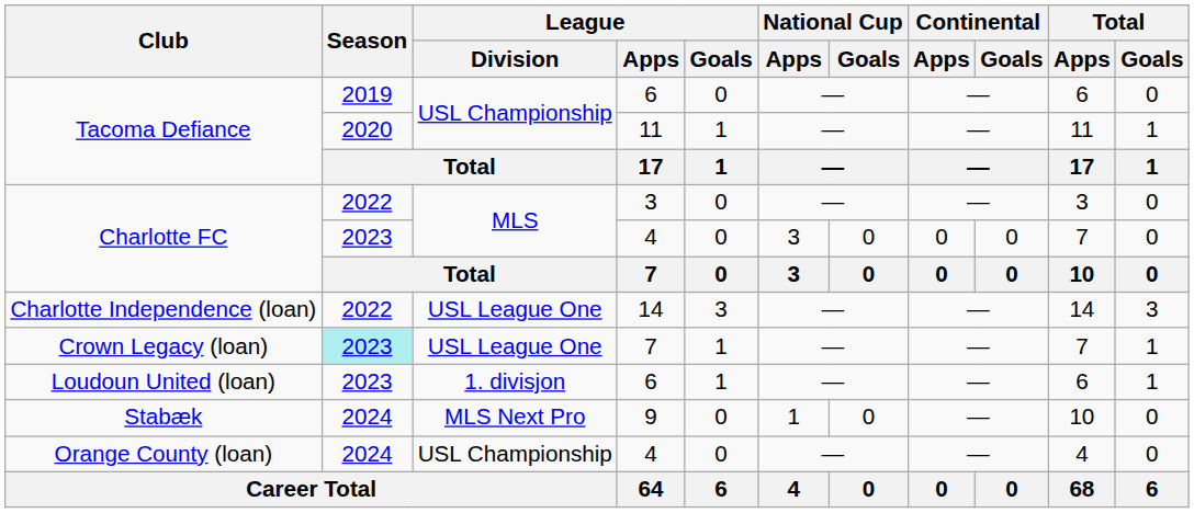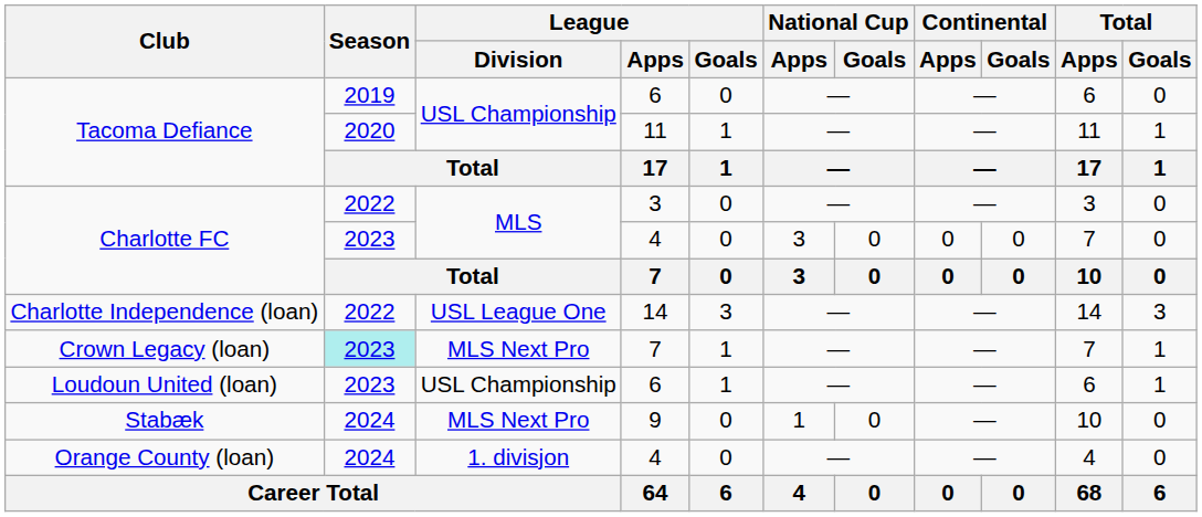 <table class="wikitable" style="text-align: center">
 <tr>
 <th rowspan="2">Club</th>
 <th rowspan="2">Season</th>
 <th colspan="3">League</th>
 <th colspan="2">National Cup</th>
 <th colspan="2">Continental</th>
 <th colspan="2">Total</th>
 </tr>
 <tr>
 <th>Division</th>
 <th>Apps</th>
 <th>Goals</th>
 <th>Apps</th>
 <th>Goals</th>
 <th>Apps</th>
 <th>Goals</th>
 <th>Apps</th>
 <th>Goals</th>
 </tr>
 <tr>
 <td rowspan="3"><a href='#'>Tacoma Defiance</a></td>
 <td><a href='#'>2019</a></td>
 <td rowspan="2"><a href='#'>USL Championship</a></td>
 <td>6</td>
 <td>0</td>
 <td colspan="2">—</td>
 <td colspan="2">—</td>
 <td>6</td>
 <td>0</td>
 </tr>
 <tr>
 <td><a href='#'>2020</a></td>
 <td>11</td>
 <td>1</td>
 <td colspan="2">—</td>
 <td colspan="2">—</td>
 <td>11</td>
 <td>1</td>
 </tr>
 <tr>
 <th colspan="2">Total</th>
 <th>17</th>
 <th>1</th>
 <th colspan="2">—</th>
 <th colspan="2">—</th>
 <th>17</th>
 <th>1</th>
 </tr>
 <tr>
 <td rowspan="3"><a href='#'>Charlotte FC</a></td>
 <td><a href='#'>2022</a></td>
 <td rowspan="2"><a href='#'>MLS</a></td>
 <td>3</td>
 <td>0</td>
 <td colspan="2">—</td>
 <td colspan="2">—</td>
 <td>3</td>
 <td>0</td>
 </tr>
 <tr>
 <td><a href='#'>2023</a></td>
 <td>4</td>
 <td>0</td>
 <td>3</td>
 <td>0</td>
 <td>0</td>
 <td>0</td>
 <td>7</td>
 <td>0</td>
 </tr>
 <tr>
 <th colspan="2">Total</th>
 <th>7</th>
 <th>0</th>
 <th>3</th>
 <th>0</th>
 <th>0</th>
 <th>0</th>
 <th>10</th>
 <th>0</th>
 </tr>
 <tr>
 <td><a href='#'>Charlotte Independence</a> (loan)</td>
 <td><a href='#'>2022</a></td>
 <td><a href='#'>USL League One</a></td>
 <td>14</td>
 <td>3</td>
 <td colspan="2">—</td>
 <td colspan="2">—</td>
 <td>14</td>
 <td>3</td>
 </tr>
 <tr>
 <td><a href='#'>Crown Legacy</a> (loan)</td>
 <td style="background: paleturquoise;"><a href='#'>2023</a></td>
-<td><a href='#'>USL League One</a></td>
+<td><a href='#'>MLS Next Pro</a></td>
 <td>7</td>
 <td>1</td>
 <td colspan="2">—</td>
 <td colspan="2">—</td>
 <td>7</td>
 <td>1</td>
 </tr>
 <tr>
 <td><a href='#'>Loudoun United</a> (loan)</td>
 <td><a href='#'>2023</a></td>
-<td><a href='#'>1. divisjon</a></td>
+<td>USL Championship</td>
 <td>6</td>
 <td>1</td>
 <td colspan="2">—</td>
 <td colspan="2">—</td>
 <td>6</td>
 <td>1</td>
 </tr>
 <tr>
 <td><a href='#'>Stabæk</a></td>
 <td><a href='#'>2024</a></td>
 <td><a href='#'>MLS Next Pro</a></td>
 <td>9</td>
 <td>0</td>
 <td>1</td>
 <td>0</td>
 <td colspan="2">—</td>
 <td>10</td>
 <td>0</td>
 </tr>
 <tr>
 <td><a href='#'>Orange County</a> (loan)</td>
 <td><a href='#'>2024</a></td>
-<td>USL Championship</td>
+<td><a href='#'>1. divisjon</a></td>
 <td>4</td>
 <td>0</td>
 <td colspan="2">—</td>
 <td colspan="2">—</td>
 <td>4</td>
 <td>0</td>
 </tr>
 <tr>
 <th colspan="3">Career Total</th>
 <th>64</th>
 <th>6</th>
 <th>4</th>
 <th>0</th>
 <th>0</th>
 <th>0</th>
 <th>68</th>
 <th>6</th>
 </tr>
 </table>
